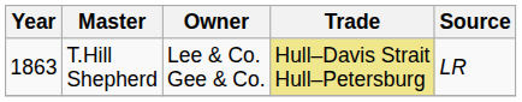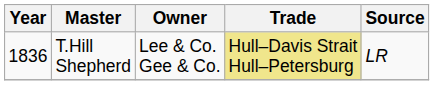 <table class=" wikitable">
 <tr>
 <th>Year</th>
 <th>Master</th>
 <th>Owner</th>
 <th>Trade</th>
 <th>Source</th>
 </tr>
 <tr>
-<td>1863</td>
+<td>1836</td>
 <td>T.Hill<br>Shepherd</td>
 <td>Lee & Co.<br>Gee & Co.</td>
 <td style="background: khaki;">Hull–Davis Strait<br>Hull–Petersburg</td>
 <td><em>LR</em></td>
 </tr>
 <tr>
 </tr>
 </table>
